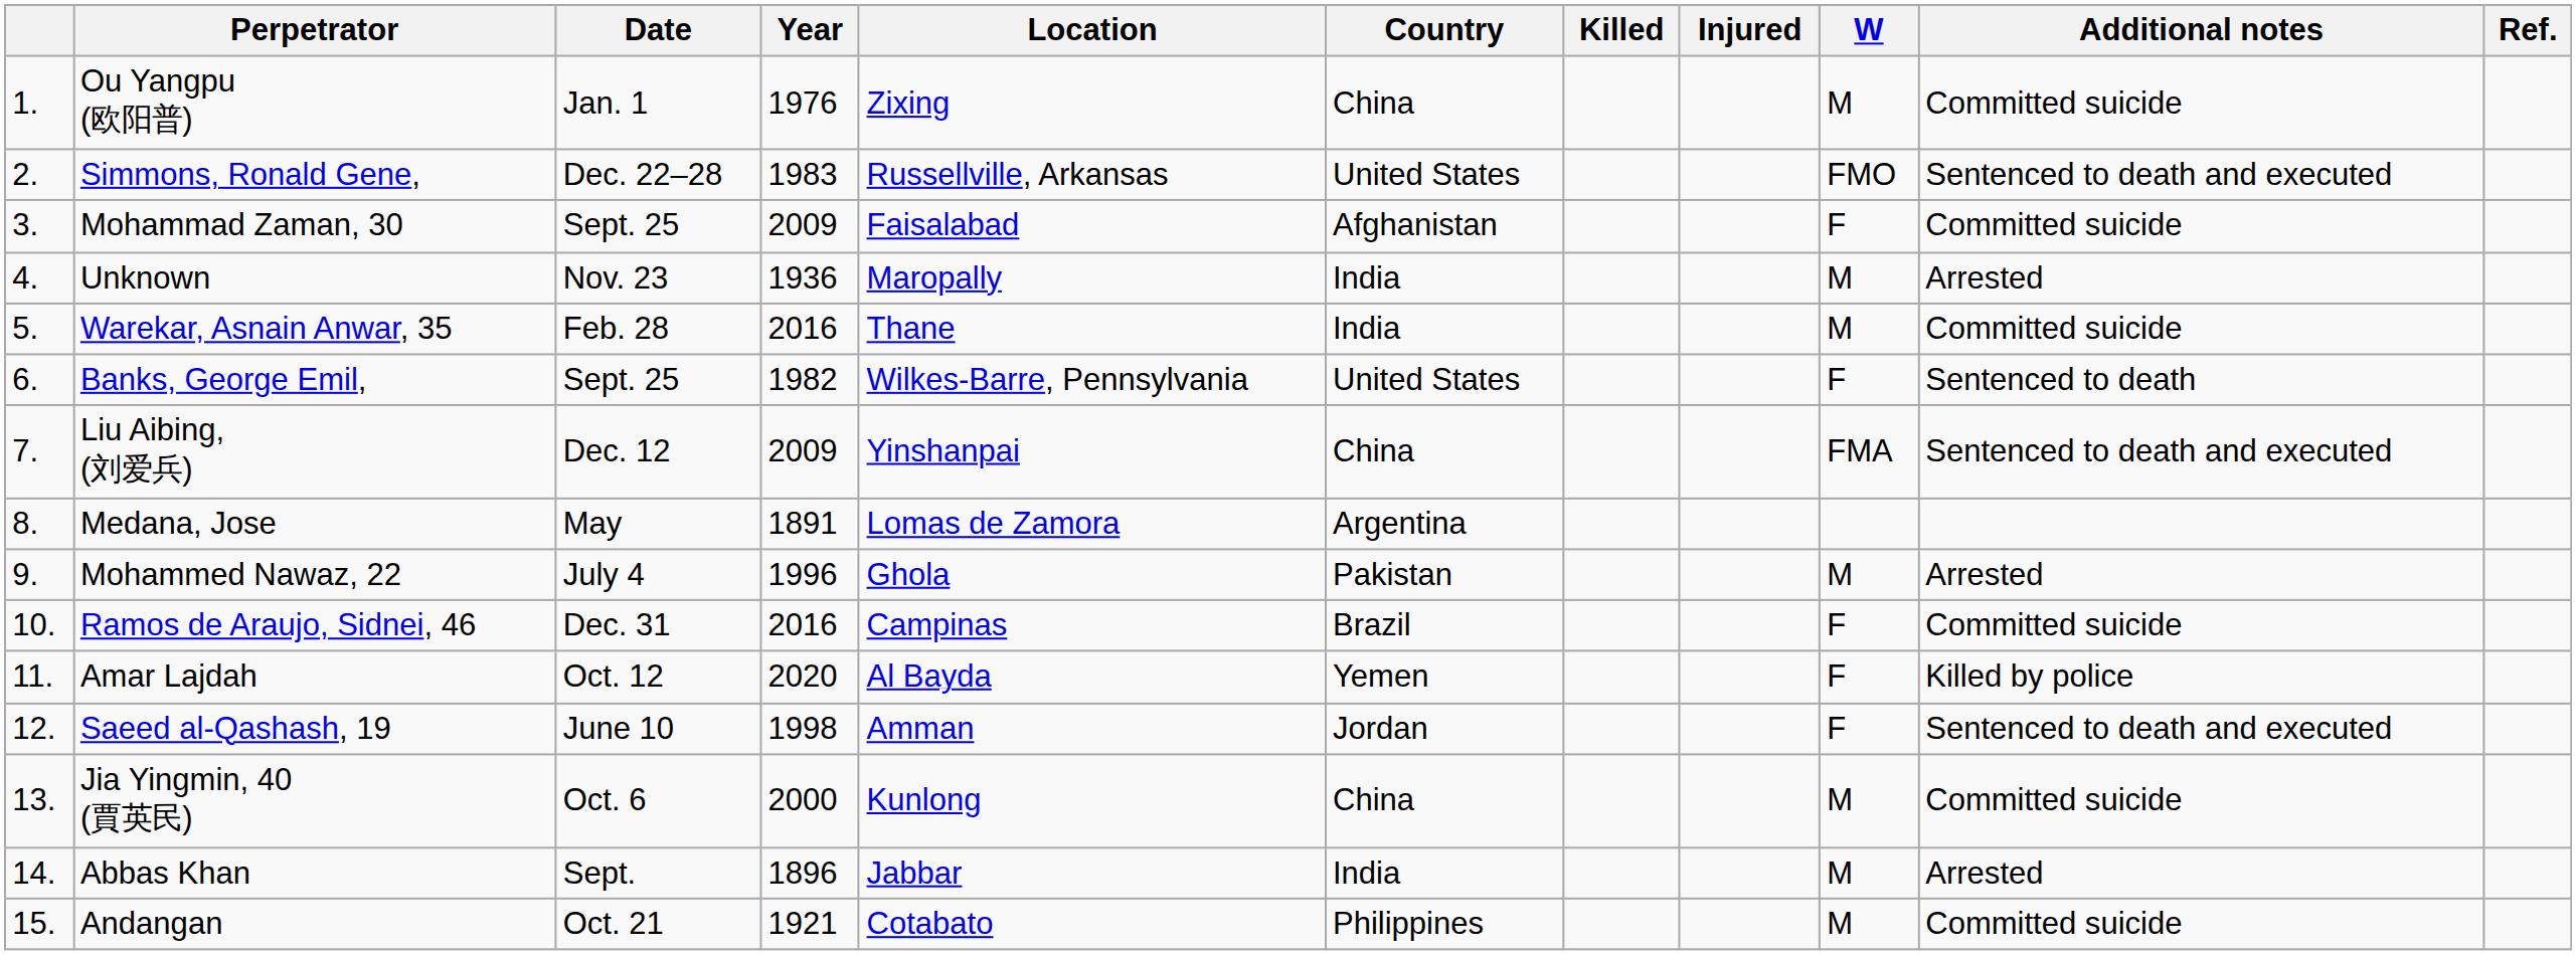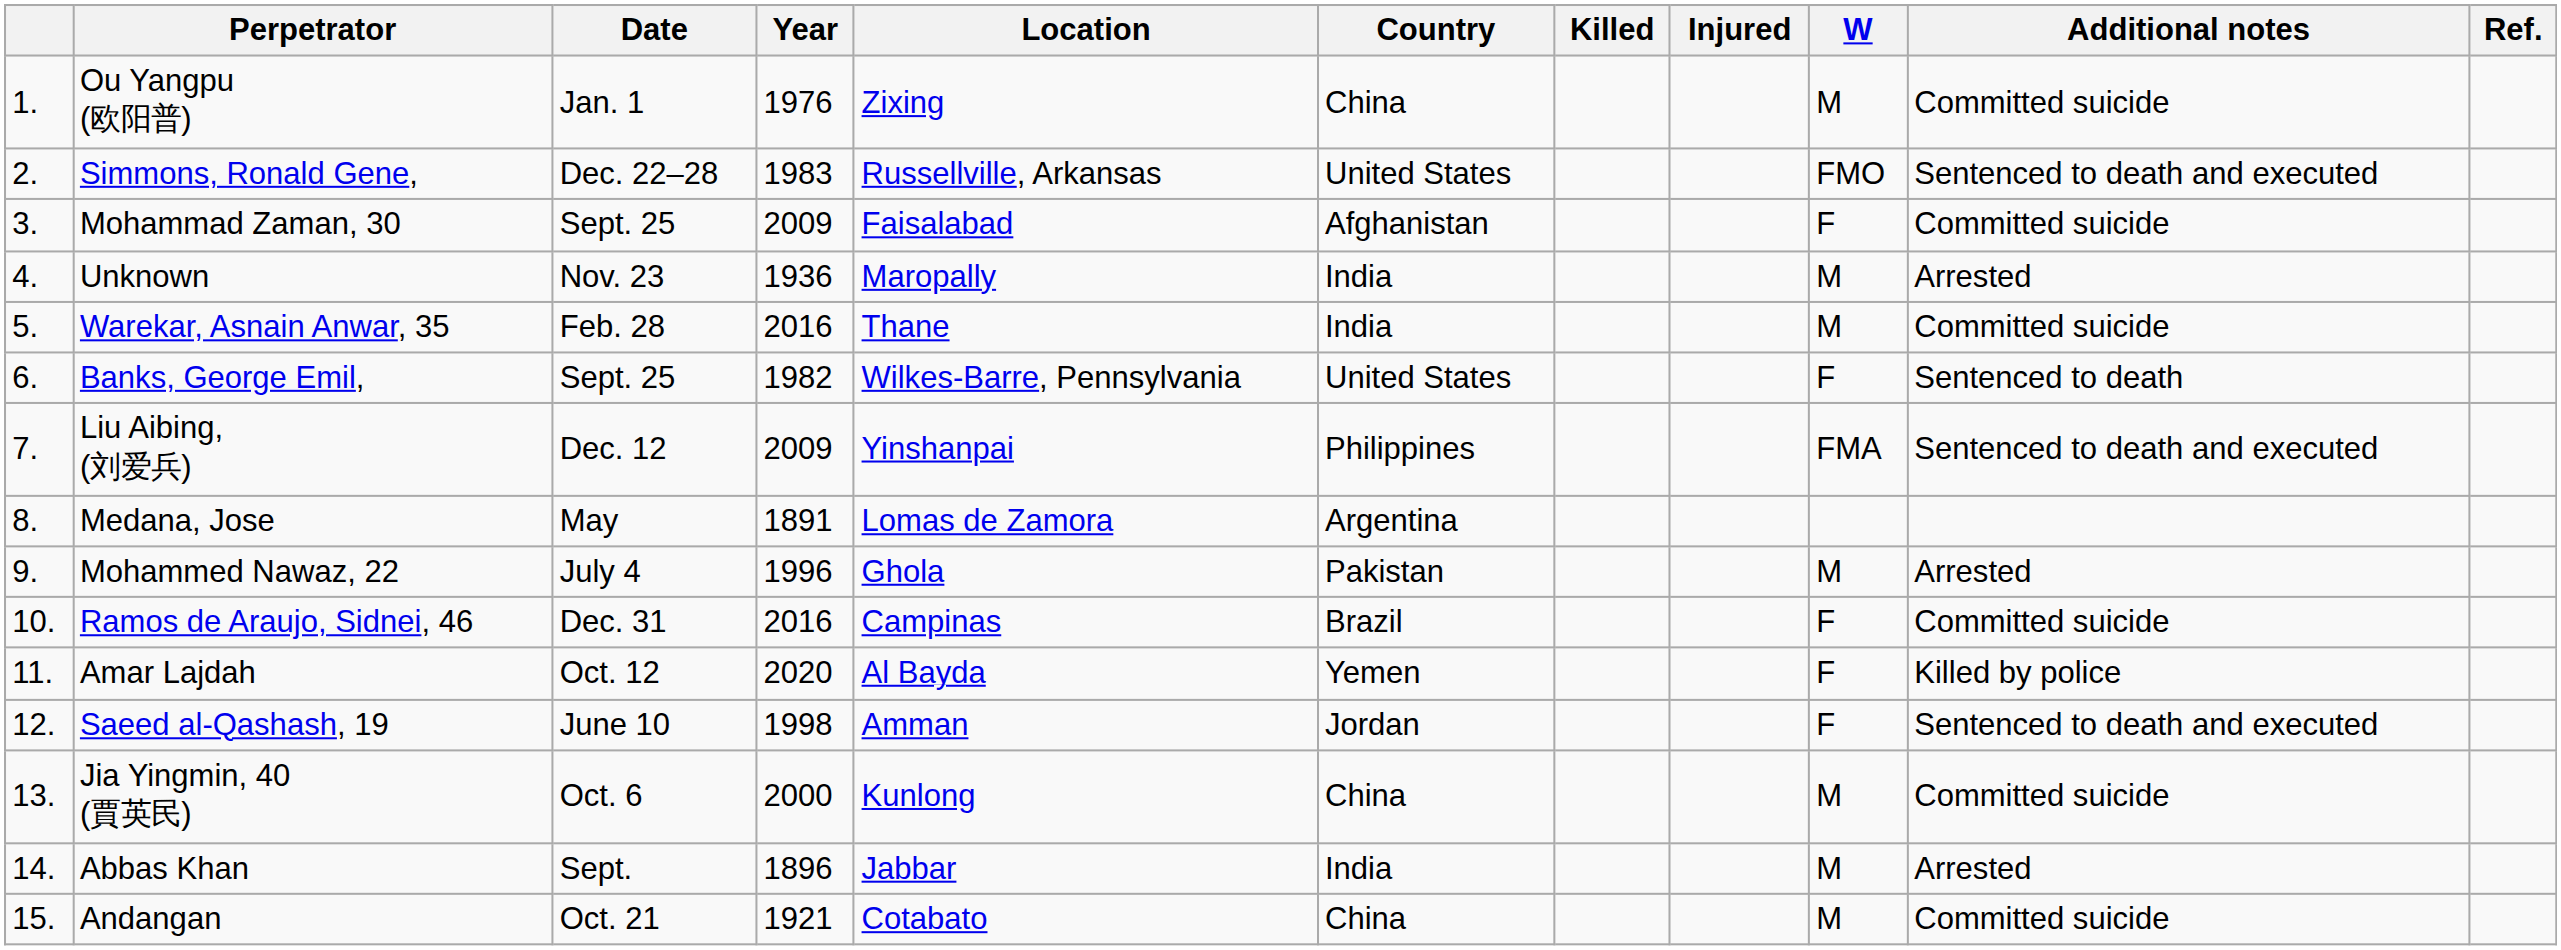 <table class="wikitable sortable" style="width:100%; font-size:96%;">
 <tr>
 <th></th>
 <th>Perpetrator</th>
 <th>Date</th>
 <th>Year</th>
 <th>Location</th>
 <th>Country</th>
 <th>Killed</th>
 <th>Injured</th>
 <th><a href='#'>W</a></th>
 <th>Additional notes</th>
 <th class="unsortable">Ref.</th>
 </tr>
 <tr>
 <td>1.</td>
 <td>Ou Yangpu <br> (欧阳普)</td>
 <td> Jan. 1</td>
 <td>1976</td>
 <td><a href='#'>Zixing</a></td>
 <td>China</td>
 <td></td>
 <td> </td>
 <td>M</td>
 <td>Committed suicide</td>
 <td> </td>
 </tr>
 <tr>
 <td>2.</td>
 <td><a href='#'>Simmons, Ronald Gene</a>, </td>
 <td> Dec. 22–28</td>
 <td>1983</td>
 <td><a href='#'>Russellville</a>, Arkansas</td>
 <td>United States</td>
 <td></td>
 <td> </td>
 <td>FMO</td>
 <td>Sentenced to death and executed</td>
 <td></td>
 </tr>
 <tr>
 <td>3.</td>
 <td>Mohammad Zaman, 30</td>
 <td> Sept. 25</td>
 <td>2009</td>
 <td><a href='#'>Faisalabad</a></td>
 <td>Afghanistan<br></td>
 <td></td>
 <td> </td>
 <td>F</td>
 <td>Committed suicide</td>
 <td> </td>
 </tr>
 <tr>
 <td>4.</td>
 <td>Unknown</td>
 <td> Nov. 23</td>
 <td>1936</td>
 <td><a href='#'>Maropally</a></td>
 <td>India</td>
 <td></td>
 <td> </td>
 <td>M</td>
 <td>Arrested</td>
 <td> </td>
 </tr>
 <tr>
 <td>5.</td>
 <td><a href='#'>Warekar, Asnain Anwar</a>, 35</td>
 <td> Feb. 28</td>
 <td>2016</td>
 <td><a href='#'>Thane</a></td>
 <td>India</td>
 <td></td>
 <td></td>
 <td>M</td>
 <td>Committed suicide</td>
 <td></td>
 </tr>
 <tr>
 <td>6.</td>
 <td><a href='#'>Banks, George Emil</a>, </td>
 <td> Sept. 25</td>
 <td>1982</td>
 <td><a href='#'>Wilkes-Barre</a>, Pennsylvania</td>
 <td>United States</td>
 <td></td>
 <td> </td>
 <td>F</td>
 <td>Sentenced to death</td>
 <td></td>
 </tr>
 <tr>
 <td>7.</td>
 <td>Liu Aibing,  <br> (刘爱兵)</td>
 <td> Dec. 12</td>
 <td>2009</td>
 <td><a href='#'>Yinshanpai</a></td>
-<td>China</td>
+<td>Philippines</td>
 <td></td>
 <td> </td>
 <td>FMA</td>
 <td>Sentenced to death and executed</td>
 <td> </td>
 </tr>
 <tr>
 <td>8.</td>
 <td>Medana, Jose</td>
 <td> May</td>
 <td>1891</td>
 <td><a href='#'>Lomas de Zamora</a></td>
 <td>Argentina</td>
 <td></td>
 <td></td>
 <td></td>
 <td></td>
 <td> </td>
 </tr>
 <tr>
 <td>9.</td>
 <td>Mohammed Nawaz, 22</td>
 <td> July 4</td>
 <td>1996</td>
 <td><a href='#'>Ghola</a></td>
 <td>Pakistan</td>
 <td></td>
 <td></td>
 <td>M</td>
 <td>Arrested</td>
 <td></td>
 </tr>
 <tr>
 <td>10.</td>
 <td><a href='#'>Ramos de Araujo, Sidnei</a>, 46</td>
 <td> Dec. 31</td>
 <td>2016</td>
 <td><a href='#'>Campinas</a></td>
 <td>Brazil</td>
 <td></td>
 <td> </td>
 <td>F</td>
 <td>Committed suicide</td>
 <td></td>
 </tr>
 <tr>
 <td>11.</td>
 <td>Amar Lajdah</td>
 <td> Oct. 12</td>
 <td>2020</td>
 <td><a href='#'>Al Bayda</a></td>
 <td>Yemen</td>
 <td></td>
 <td></td>
 <td>F</td>
 <td>Killed by police</td>
 <td></td>
 </tr>
 <tr>
 <td>12.</td>
 <td><a href='#'>Saeed al-Qashash</a>, 19</td>
 <td> June 10</td>
 <td>1998</td>
 <td><a href='#'>Amman</a></td>
 <td>Jordan</td>
 <td></td>
 <td> </td>
 <td>F</td>
 <td>Sentenced to death and executed</td>
 <td> </td>
 </tr>
 <tr>
 <td>13.</td>
 <td>Jia Yingmin, 40 <br> (賈英民)</td>
 <td> Oct. 6</td>
 <td>2000</td>
 <td><a href='#'>Kunlong</a></td>
 <td>China</td>
 <td></td>
 <td> </td>
 <td>M</td>
 <td>Committed suicide</td>
 <td> </td>
 </tr>
 <tr>
 <td>14.</td>
 <td>Abbas Khan</td>
 <td> Sept.</td>
 <td>1896</td>
 <td><a href='#'>Jabbar</a></td>
 <td>India</td>
 <td></td>
 <td> </td>
 <td>M</td>
 <td>Arrested</td>
 <td> </td>
 </tr>
 <tr>
 <td>15.</td>
 <td>Andangan</td>
 <td> Oct. 21</td>
 <td>1921</td>
 <td><a href='#'>Cotabato</a></td>
-<td>Philippines</td>
+<td>China</td>
 <td></td>
 <td> </td>
 <td>M</td>
 <td>Committed suicide</td>
 <td> </td>
 </tr>
 </table>
